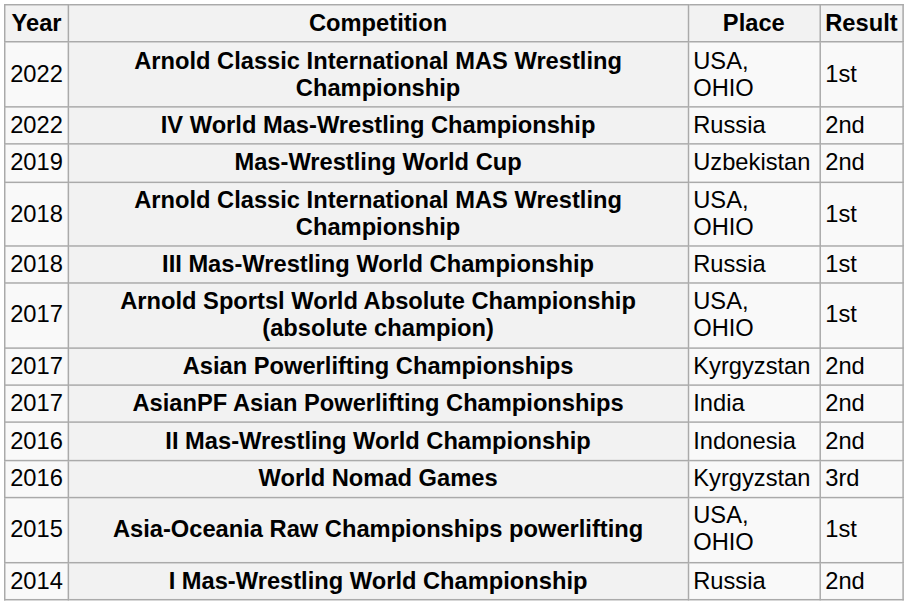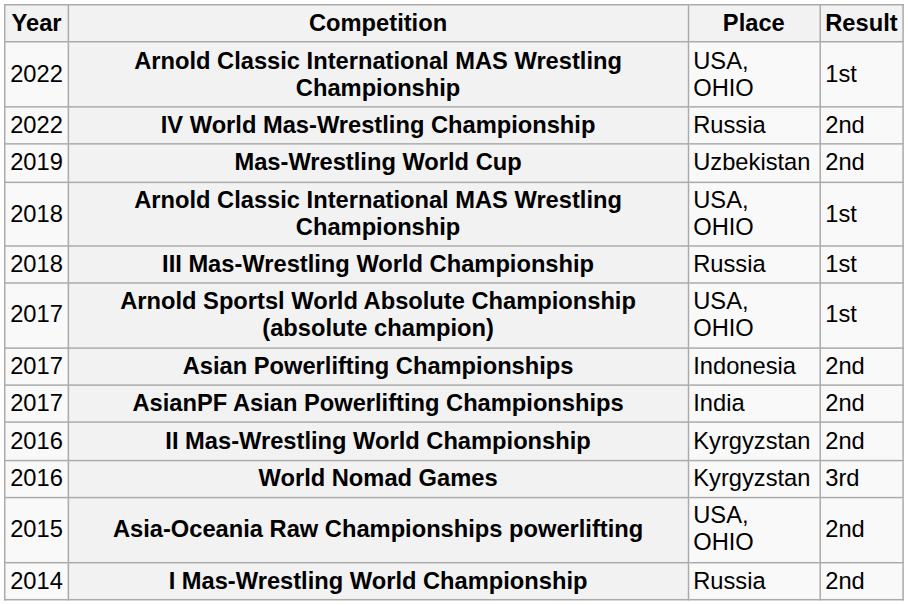 <table class="wikitable">
 <tr>
 <th>Year</th>
 <th>Competition</th>
 <th>Place</th>
 <th>Result</th>
 </tr>
 <tr>
 <td>2022</td>
 <th>Arnold Classic International MAS Wrestling Championship</th>
 <td>USA, OHIO</td>
 <td>1st</td>
 </tr>
 <tr>
 <td>2022</td>
 <th>IV World Mas-Wrestling Championship</th>
 <td>Russia</td>
 <td>2nd</td>
 </tr>
 <tr>
 <td>2019</td>
 <th>Mas-Wrestling World Cup</th>
 <td>Uzbekistan</td>
 <td>2nd</td>
 </tr>
 <tr>
 <td>2018</td>
 <th>Arnold Classic International MAS Wrestling Championship</th>
 <td>USA, OHIO</td>
 <td>1st</td>
 </tr>
 <tr>
 <td>2018</td>
 <th>III Mas-Wrestling World Championship</th>
 <td>Russia</td>
 <td>1st</td>
 </tr>
 <tr>
 <td>2017</td>
 <th>Arnold Sportsl World Absolute Championship (absolute champion)</th>
 <td>USA, OHIO</td>
 <td>1st</td>
 </tr>
 <tr>
 <td>2017</td>
 <th>Asian Powerlifting Championships</th>
-<td>Kyrgyzstan</td>
+<td>Indonesia</td>
 <td>2nd</td>
 </tr>
 <tr>
 <td>2017</td>
 <th>AsianPF Asian Powerlifting Championships</th>
 <td>India</td>
 <td>2nd</td>
 </tr>
 <tr>
 <td>2016</td>
 <th>II Mas-Wrestling World Championship</th>
-<td>Indonesia</td>
+<td>Kyrgyzstan</td>
 <td>2nd</td>
 </tr>
 <tr>
 <td>2016</td>
 <th>World Nomad Games</th>
 <td>Kyrgyzstan</td>
 <td>3rd</td>
 </tr>
 <tr>
 <td>2015</td>
 <th>Asia-Oceania Raw Championships powerlifting</th>
 <td>USA, OHIO</td>
-<td>1st</td>
+<td>2nd</td>
 </tr>
 <tr>
 <td>2014</td>
 <th>I Mas-Wrestling World Championship</th>
 <td>Russia</td>
 <td>2nd</td>
 </tr>
 </table>
